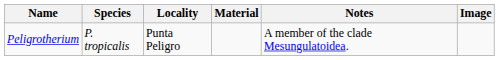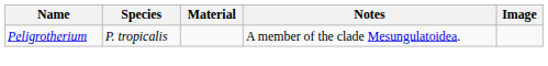 <table class="wikitable" align="center" width="75%">
 <tr>
 <th>Name</th>
 <th>Species</th>
-<th>Locality</th>
 <th>Material</th>
 <th>Notes</th>
 <th>Image</th>
 </tr>
 <tr>
 <td><em><a href='#'>Peligrotherium</a></em></td>
 <td><em>P. tropicalis</em></td>
-<td>Punta Peligro</td>
 <td></td>
 <td>A member of the clade <a href='#'>Mesungulatoidea</a>.</td>
 <td></td>
 </tr>
 </table>
